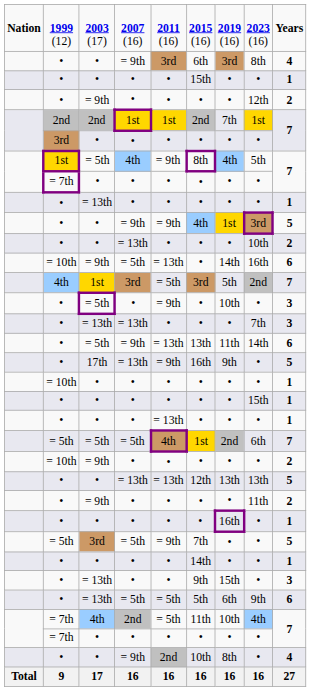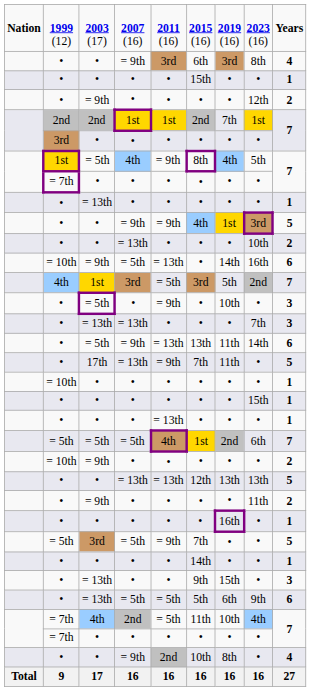 <table class="wikitable shortable" style="text-align:center; font-size:90%">
 <tr>
 <td><strong>Nation</strong></td>
 <td><strong></strong><br><strong><a href='#'>1999</a></strong><br>(12)</td>
 <td><strong></strong><br><strong><a href='#'>2003</a></strong><br>(17)</td>
 <td><strong></strong><br><strong><a href='#'>2007</a></strong><br>(16)</td>
 <td><strong></strong><br><strong><a href='#'>2011</a></strong><br>(16)</td>
 <td><strong></strong><br><strong><a href='#'>2015</a></strong><br>(16)</td>
 <td><strong></strong><br><strong><a href='#'>2019</a></strong><br>(16)</td>
 <td><strong></strong><br><strong><a href='#'>2023</a></strong><br>(16)</td>
 <td><strong>Years</strong></td>
 </tr>
 <tr>
 <td align="left"></td>
 <td>•</td>
 <td>•</td>
 <td>= 9th</td>
 <td bgcolor="#CC9966">3rd</td>
 <td>6th</td>
 <td bgcolor="#CC9966">3rd</td>
 <td>8th</td>
 <td><strong>4</strong></td>
 </tr>
 <tr bgcolor="#E8E8F0">
 <td align="left"></td>
 <td>•</td>
 <td>•</td>
 <td>•</td>
 <td>•</td>
 <td>15th</td>
 <td>•</td>
 <td>•</td>
 <td><strong>1</strong></td>
 </tr>
 <tr>
 <td align="left"></td>
 <td>•</td>
 <td>= 9th</td>
 <td>•</td>
 <td>•</td>
 <td>•</td>
 <td>•</td>
 <td>12th</td>
 <td><strong>2</strong></td>
 </tr>
 <tr bgcolor="#E8E8F0">
 <td rowspan="2" align="left"></td>
 <td bgcolor="silver">2nd</td>
 <td bgcolor="silver">2nd</td>
 <td style="border:3px solid purple"  bgcolor="gold">1st</td>
 <td bgcolor="gold">1st</td>
 <td bgcolor="silver">2nd</td>
 <td>7th</td>
 <td bgcolor="gold">1st</td>
 <td rowspan="2"><strong>7</strong></td>
 </tr>
 <tr bgcolor="#E8E8F0">
 <td bgcolor="#CC9966">3rd</td>
 <td>•</td>
 <td>•</td>
 <td>•</td>
 <td>•</td>
 <td>•</td>
 <td>•</td>
 </tr>
 <tr>
 <td rowspan="2" align="left"></td>
 <td style="border:3px solid purple"  bgcolor="gold">1st</td>
 <td>= 5th</td>
 <td bgcolor="#9acdff">4th</td>
 <td>= 9th</td>
 <td style="border:3px solid purple">8th</td>
 <td bgcolor="#9acdff">4th</td>
 <td>5th</td>
 <td rowspan="2"><strong>7</strong></td>
 </tr>
 <tr>
 <td style="border:3px solid purple">= 7th</td>
 <td>•</td>
 <td>•</td>
 <td>•</td>
 <td>•</td>
 <td>•</td>
 <td>•</td>
 </tr>
 <tr bgcolor="#E8E8F0">
 <td align="left"></td>
 <td>•</td>
 <td>= 13th</td>
 <td>•</td>
 <td>•</td>
 <td>•</td>
 <td>•</td>
 <td>•</td>
 <td><strong>1</strong></td>
 </tr>
 <tr>
 <td align="left"></td>
 <td>•</td>
 <td>•</td>
 <td>= 9th</td>
 <td>= 9th</td>
 <td bgcolor="#9acdff">4th</td>
 <td bgcolor="gold">1st</td>
 <td style="border:3px solid purple" bgcolor="#CC9966">3rd</td>
 <td><strong>5</strong></td>
 </tr>
 <tr bgcolor="#E8E8F0">
 <td align="left"></td>
 <td>•</td>
 <td>•</td>
 <td>= 13th</td>
 <td>•</td>
 <td>•</td>
 <td>•</td>
 <td>10th</td>
 <td><strong>2</strong></td>
 </tr>
 <tr>
 <td align="left"></td>
 <td>= 10th</td>
 <td>= 9th</td>
 <td>= 5th</td>
 <td>= 13th</td>
 <td>•</td>
 <td>14th</td>
 <td>16th</td>
 <td><strong>6</strong></td>
 </tr>
 <tr bgcolor="#E8E8F0">
 <td align="left"></td>
 <td bgcolor="#9acdff">4th</td>
 <td bgcolor="gold">1st</td>
 <td bgcolor="#CC9966">3rd</td>
 <td>= 5th</td>
 <td bgcolor="#CC9966">3rd</td>
 <td>5th</td>
 <td bgcolor="silver">2nd</td>
 <td><strong>7</strong></td>
 </tr>
 <tr>
 <td align="left"></td>
 <td>•</td>
 <td style="border:3px solid purple">= 5th</td>
 <td>•</td>
 <td>= 9th</td>
 <td>•</td>
 <td>10th</td>
 <td>•</td>
 <td><strong>3</strong></td>
 </tr>
 <tr bgcolor="#E8E8F0">
 <td align="left"></td>
 <td>•</td>
 <td>= 13th</td>
 <td>= 13th</td>
 <td>•</td>
 <td>•</td>
 <td>•</td>
 <td>7th</td>
 <td><strong>3</strong></td>
 </tr>
 <tr>
 <td align="left"></td>
 <td>•</td>
 <td>= 5th</td>
 <td>= 9th</td>
 <td>= 13th</td>
 <td>13th</td>
 <td>11th</td>
 <td>14th</td>
 <td><strong>6</strong></td>
 </tr>
 <tr bgcolor="#E8E8F0">
 <td align="left"></td>
 <td>•</td>
 <td>17th</td>
 <td>= 13th</td>
 <td>= 9th</td>
-<td>16th</td>
-<td>9th</td>
+<td>7th</td>
+<td>11th</td>
 <td>•</td>
 <td><strong>5</strong></td>
 </tr>
 <tr>
 <td align="left"></td>
 <td>= 10th</td>
 <td>•</td>
 <td>•</td>
 <td>•</td>
 <td>•</td>
 <td>•</td>
 <td>•</td>
 <td><strong>1</strong></td>
 </tr>
 <tr bgcolor="#E8E8F0">
 <td align="left"></td>
 <td>•</td>
 <td>•</td>
 <td>•</td>
 <td>•</td>
 <td>•</td>
 <td>•</td>
 <td>15th</td>
 <td><strong>1</strong></td>
 </tr>
 <tr>
 <td align="left"></td>
 <td>•</td>
 <td>•</td>
 <td>•</td>
 <td>= 13th</td>
 <td>•</td>
 <td>•</td>
 <td>•</td>
 <td><strong>1</strong></td>
 </tr>
 <tr bgcolor="#E8E8F0">
 <td align="left"></td>
 <td>= 5th</td>
 <td>= 5th</td>
 <td>= 5th</td>
 <td style="border:3px solid purple" bgcolor="#CC9966" bgcolor="#9acdff">4th</td>
 <td bgcolor="gold">1st</td>
 <td bgcolor="silver">2nd</td>
 <td>6th</td>
 <td><strong>7</strong></td>
 </tr>
 <tr>
 <td align="left"></td>
 <td>= 10th</td>
 <td>= 9th</td>
 <td>•</td>
 <td>•</td>
 <td>•</td>
 <td>•</td>
 <td>•</td>
 <td><strong>2</strong></td>
 </tr>
 <tr bgcolor="#E8E8F0">
 <td align="left"></td>
 <td>•</td>
 <td>•</td>
 <td>= 13th</td>
 <td>= 13th</td>
 <td>12th</td>
 <td>13th</td>
 <td>13th</td>
 <td><strong>5</strong></td>
 </tr>
 <tr>
 <td align="left"></td>
 <td>•</td>
 <td>= 9th</td>
 <td>•</td>
 <td>•</td>
 <td>•</td>
 <td>•</td>
 <td>11th</td>
 <td><strong>2</strong></td>
 </tr>
 <tr bgcolor="#E8E8F0">
 <td align="left"></td>
 <td>•</td>
 <td>•</td>
 <td>•</td>
 <td>•</td>
 <td>•</td>
 <td style="border:3px solid purple">16th</td>
 <td>•</td>
 <td><strong>1</strong></td>
 </tr>
 <tr>
 <td align="left"></td>
 <td>= 5th</td>
 <td bgcolor="#CC9966">3rd</td>
 <td>= 5th</td>
 <td>= 9th</td>
 <td>7th</td>
 <td>•</td>
 <td>•</td>
 <td><strong>5</strong></td>
 </tr>
 <tr bgcolor="#E8E8F0">
 <td align="left"></td>
 <td>•</td>
 <td>•</td>
 <td>•</td>
 <td>•</td>
 <td>14th</td>
 <td>•</td>
 <td>•</td>
 <td><strong>1</strong></td>
 </tr>
 <tr>
 <td align="left"></td>
 <td>•</td>
 <td>= 13th</td>
 <td>•</td>
 <td>•</td>
 <td>9th</td>
 <td>15th</td>
 <td>•</td>
 <td><strong>3</strong></td>
 </tr>
 <tr bgcolor="#E8E8F0">
 <td align="left"></td>
 <td>•</td>
 <td>= 13th</td>
 <td>= 5th</td>
 <td>= 5th</td>
 <td>5th</td>
 <td>6th</td>
 <td>9th</td>
 <td><strong>6</strong></td>
 </tr>
 <tr>
 <td rowspan="2" align="left"></td>
 <td>= 7th</td>
 <td bgcolor="#9acdff">4th</td>
 <td bgcolor="silver">2nd</td>
 <td>= 5th</td>
 <td>11th</td>
 <td>10th</td>
 <td bgcolor="#9acdff">4th</td>
 <td rowspan="2"><strong>7</strong></td>
 </tr>
 <tr>
 <td>= 7th</td>
 <td>•</td>
 <td>•</td>
 <td>•</td>
 <td>•</td>
 <td>•</td>
 <td>•</td>
 </tr>
 <tr bgcolor="#E8E8F0">
 <td align="left"></td>
 <td>•</td>
 <td>•</td>
 <td>= 9th</td>
 <td bgcolor="silver">2nd</td>
 <td>10th</td>
 <td>8th</td>
 <td>•</td>
 <td><strong>4</strong></td>
 </tr>
 <tr>
 <th>Total</th>
 <th>9</th>
 <th>17</th>
 <th>16</th>
 <th>16</th>
 <th>16</th>
 <th>16</th>
 <th>16</th>
 <th>27</th>
 </tr>
 </table>
